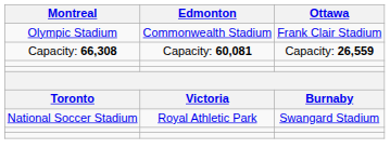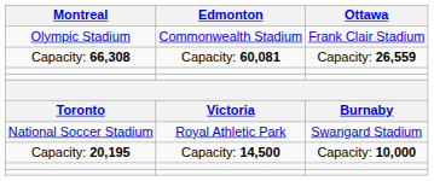 <table class="wikitable" style="text-align:center">
 <tr>
 <th><a href='#'>Montreal</a></th>
 <th><a href='#'>Edmonton</a></th>
 <th><a href='#'>Ottawa</a></th>
 </tr>
 <tr>
 <td><a href='#'>Olympic Stadium</a></td>
 <td><a href='#'>Commonwealth Stadium</a></td>
 <td><a href='#'>Frank Clair Stadium</a></td>
 </tr>
 <tr>
 <td>Capacity: <strong>66,308</strong></td>
 <td>Capacity: <strong>60,081</strong></td>
 <td>Capacity: <strong>26,559</strong></td>
 </tr>
 <tr>
 <td><small></small></td>
 <td><small></small></td>
 <td><small></small></td>
 </tr>
 <tr>
 <td></td>
 <td></td>
 <td></td>
 </tr>
 <tr>
 <th colspan="3"><div><br></div></th>
 </tr>
 <tr>
 <th><a href='#'>Toronto</a></th>
 <th><a href='#'>Victoria</a></th>
 <th><a href='#'>Burnaby</a></th>
 </tr>
 <tr>
 <td><a href='#'>National Soccer Stadium</a></td>
 <td><a href='#'>Royal Athletic Park</a></td>
 <td><a href='#'>Swangard Stadium</a></td>
 </tr>
 <tr>
+<td>Capacity: <strong>20,195</strong></td>
+<td>Capacity: <strong>14,500</strong></td>
+<td>Capacity: <strong>10,000</strong></td>
+</tr>
+<tr>
 <td><small></small></td>
 <td><small></small></td>
 <td><small></small></td>
 </tr>
 <tr>
 <td></td>
 <td></td>
 <td></td>
 </tr>
 </table>
